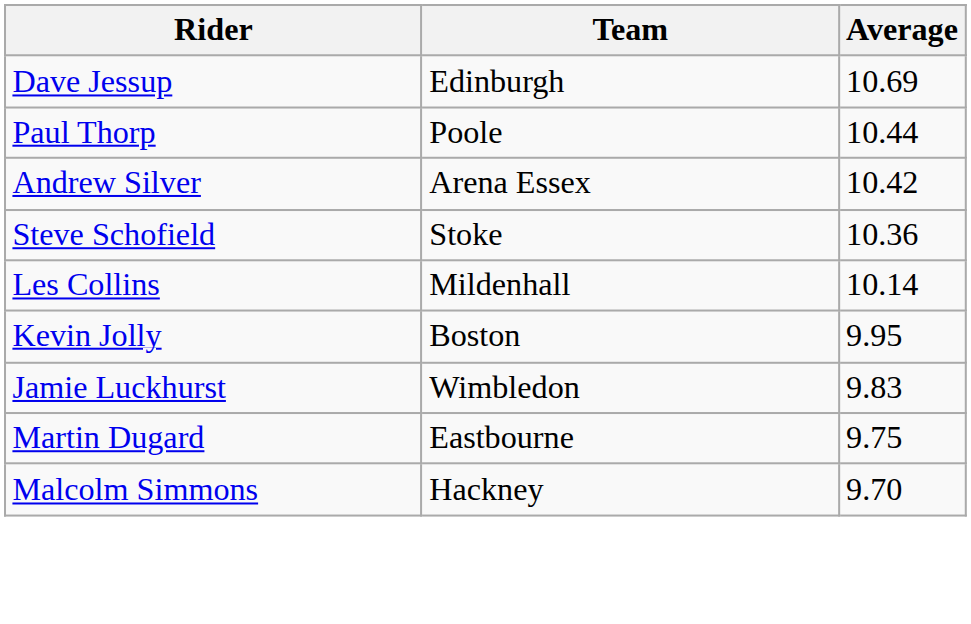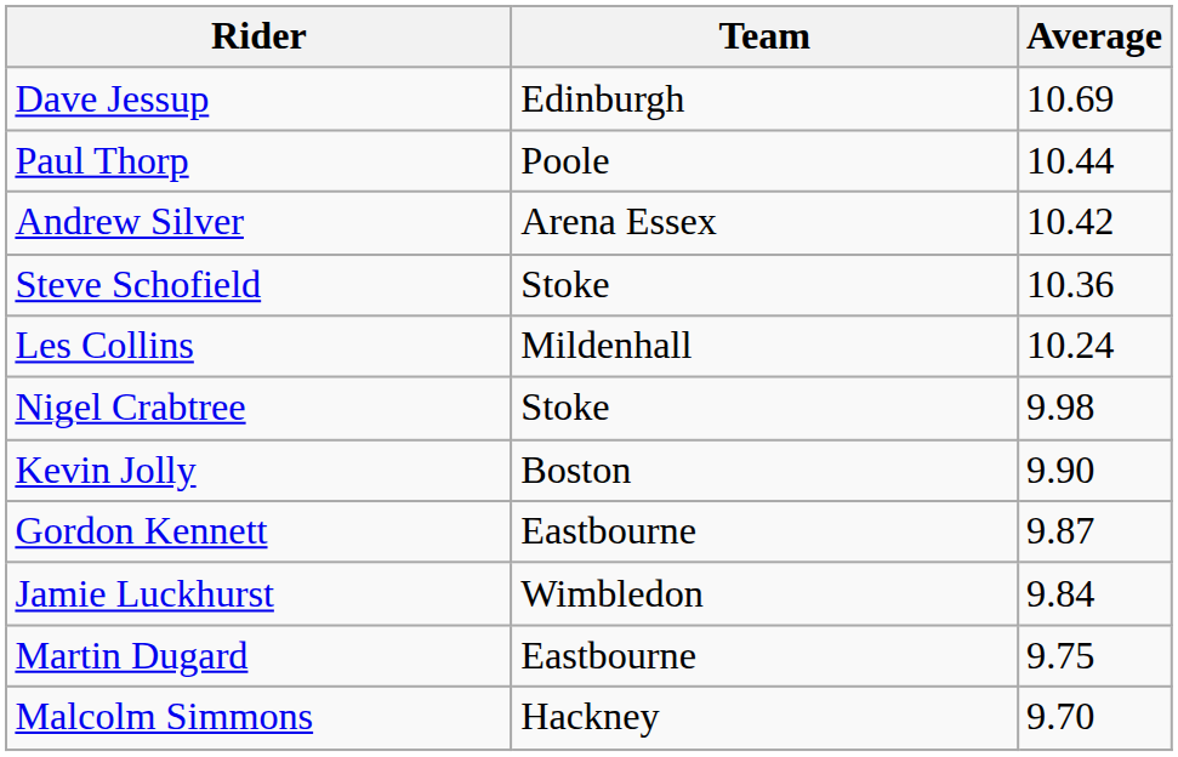 <table class="wikitable" style="font-size: 100%">
 <tr>
 <th width=200>Rider</th>
 <th width=200>Team</th>
 <th width=40>Average</th>
 </tr>
 <tr>
 <td align="left"><a href='#'>Dave Jessup</a></td>
 <td>Edinburgh</td>
 <td>10.69</td>
 </tr>
 <tr>
 <td align="left"><a href='#'>Paul Thorp</a></td>
 <td>Poole</td>
 <td>10.44</td>
 </tr>
 <tr>
 <td align="left"><a href='#'>Andrew Silver</a></td>
 <td>Arena Essex</td>
 <td>10.42</td>
 </tr>
 <tr>
 <td align="left"><a href='#'>Steve Schofield</a></td>
 <td>Stoke</td>
 <td>10.36</td>
 </tr>
 <tr>
 <td align="left"><a href='#'>Les Collins</a></td>
 <td>Mildenhall</td>
-<td>10.14</td>
+<td>10.24</td>
+</tr>
+<tr>
+<td align="left"><a href='#'>Nigel Crabtree</a></td>
+<td>Stoke</td>
+<td>9.98</td>
 </tr>
 <tr>
 <td align="left"><a href='#'>Kevin Jolly</a></td>
 <td>Boston</td>
-<td>9.95</td>
+<td>9.90</td>
+</tr>
+<tr>
+<td align="left"><a href='#'>Gordon Kennett</a></td>
+<td>Eastbourne</td>
+<td>9.87</td>
 </tr>
 <tr>
 <td align="left"><a href='#'>Jamie Luckhurst</a></td>
 <td>Wimbledon</td>
-<td>9.83</td>
+<td>9.84</td>
 </tr>
 <tr>
 <td align="left"><a href='#'>Martin Dugard</a></td>
 <td>Eastbourne</td>
 <td>9.75</td>
 </tr>
 <tr>
 <td align="left"><a href='#'>Malcolm Simmons</a></td>
 <td>Hackney</td>
 <td>9.70</td>
 </tr>
 </table>
